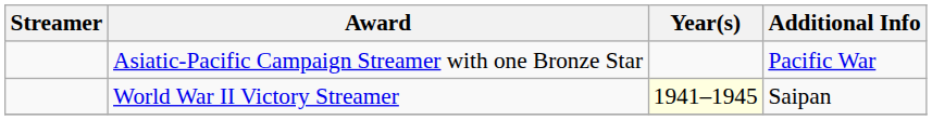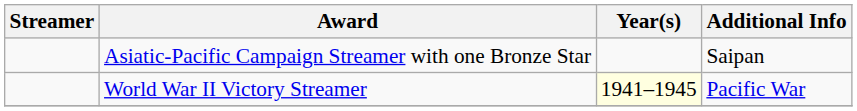 <table class=wikitable>
 <tr>
 <th>Streamer</th>
 <th>Award</th>
 <th>Year(s)</th>
 <th>Additional Info</th>
 </tr>
 <tr>
 <td></td>
 <td><a href='#'>Asiatic-Pacific Campaign Streamer</a> with one Bronze Star</td>
 <td><br></td>
-<td><a href='#'>Pacific War</a></td>
+<td>Saipan</td>
 </tr>
 <tr>
 <td></td>
 <td><a href='#'>World War II Victory Streamer</a></td>
 <td style="background: lightyellow;">1941–1945</td>
-<td>Saipan</td>
+<td><a href='#'>Pacific War</a></td>
 </tr>
 <tr>
 </tr>
 </table>
